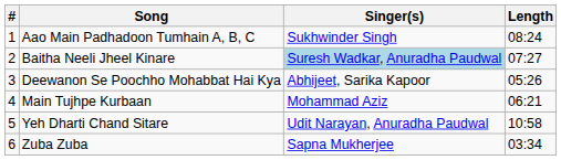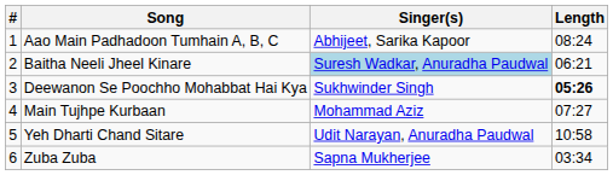 <table class="wikitable" style="font-size:95%;">
 <tr>
 <th>#</th>
 <th>Song</th>
 <th>Singer(s)</th>
 <th>Length</th>
 </tr>
 <tr>
 <td>1</td>
 <td>Aao Main Padhadoon Tumhain A, B, C</td>
-<td><a href='#'>Sukhwinder Singh</a></td>
+<td><a href='#'>Abhijeet</a>, Sarika Kapoor</td>
 <td>08:24</td>
 </tr>
 <tr>
 <td>2</td>
 <td>Baitha Neeli Jheel Kinare</td>
 <td style="background: lightblue;"><a href='#'>Suresh Wadkar</a>, <a href='#'>Anuradha Paudwal</a></td>
-<td>07:27</td>
+<td>06:21</td>
 </tr>
 <tr>
 <td>3</td>
 <td>Deewanon Se Poochho Mohabbat Hai Kya</td>
-<td><a href='#'>Abhijeet</a>, Sarika Kapoor</td>
-<td>05:26</td>
+<td><a href='#'>Sukhwinder Singh</a></td>
+<td><strong>05:26</strong></td>
 </tr>
 <tr>
 <td>4</td>
 <td>Main Tujhpe Kurbaan</td>
 <td><a href='#'>Mohammad Aziz</a></td>
-<td>06:21</td>
+<td>07:27</td>
 </tr>
 <tr>
 <td>5</td>
 <td>Yeh Dharti Chand Sitare</td>
 <td><a href='#'>Udit Narayan</a>, <a href='#'>Anuradha Paudwal</a></td>
 <td>10:58</td>
 </tr>
 <tr>
 <td>6</td>
 <td>Zuba Zuba</td>
 <td><a href='#'>Sapna Mukherjee</a></td>
 <td>03:34</td>
 </tr>
 </table>
